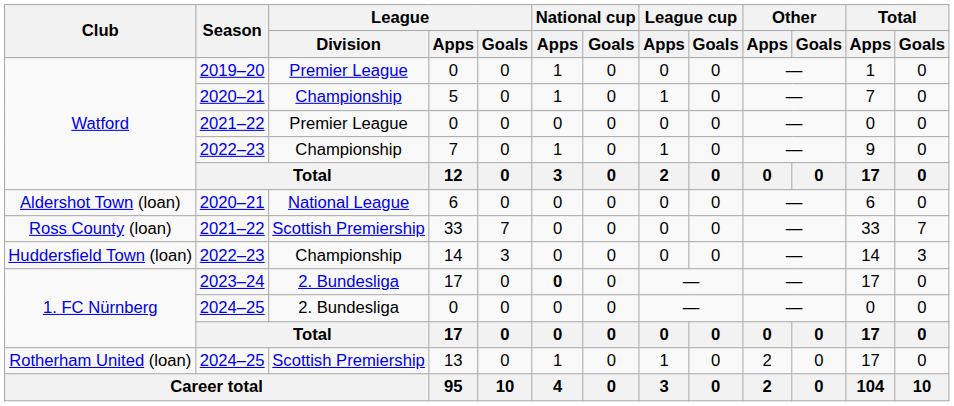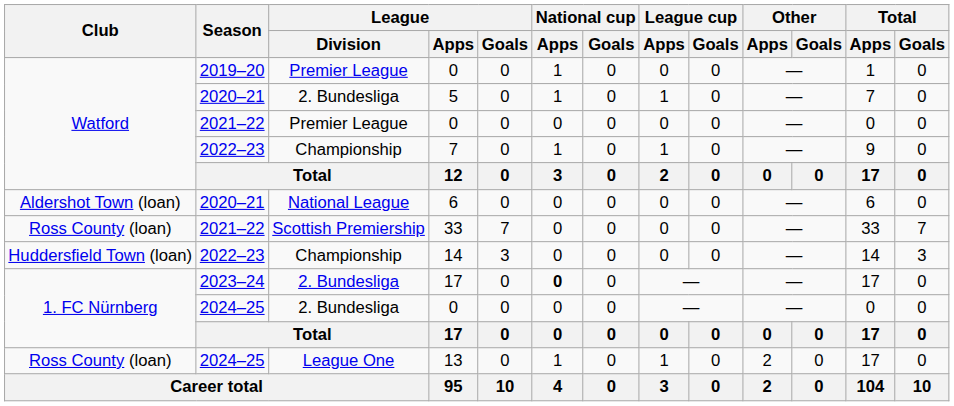 <table class="wikitable" style="text-align: center">
 <tr>
 <th rowspan="2">Club</th>
 <th rowspan="2">Season</th>
 <th colspan="3">League</th>
 <th colspan="2">National cup</th>
 <th colspan="2">League cup</th>
 <th colspan="2">Other</th>
 <th colspan="2">Total</th>
 </tr>
 <tr>
 <th>Division</th>
 <th>Apps</th>
 <th>Goals</th>
 <th>Apps</th>
 <th>Goals</th>
 <th>Apps</th>
 <th>Goals</th>
 <th>Apps</th>
 <th>Goals</th>
 <th>Apps</th>
 <th>Goals</th>
 </tr>
 <tr>
 <td rowspan="5"><a href='#'>Watford</a></td>
 <td><a href='#'>2019–20</a></td>
 <td><a href='#'>Premier League</a></td>
 <td>0</td>
 <td>0</td>
 <td>1</td>
 <td>0</td>
 <td>0</td>
 <td>0</td>
 <td colspan="2">—</td>
 <td>1</td>
 <td>0</td>
 </tr>
 <tr>
 <td><a href='#'>2020–21</a></td>
-<td><a href='#'>Championship</a></td>
+<td>2. Bundesliga</td>
 <td>5</td>
 <td>0</td>
 <td>1</td>
 <td>0</td>
 <td>1</td>
 <td>0</td>
 <td colspan="2">—</td>
 <td>7</td>
 <td>0</td>
 </tr>
 <tr>
 <td><a href='#'>2021–22</a></td>
 <td>Premier League</td>
 <td>0</td>
 <td>0</td>
 <td>0</td>
 <td>0</td>
 <td>0</td>
 <td>0</td>
 <td colspan="2">—</td>
 <td>0</td>
 <td>0</td>
 </tr>
 <tr>
 <td><a href='#'>2022–23</a></td>
 <td>Championship</td>
 <td>7</td>
 <td>0</td>
 <td>1</td>
 <td>0</td>
 <td>1</td>
 <td>0</td>
 <td colspan="2">—</td>
 <td>9</td>
 <td>0</td>
 </tr>
 <tr>
 <th colspan="2">Total</th>
 <th>12</th>
 <th>0</th>
 <th>3</th>
 <th>0</th>
 <th>2</th>
 <th>0</th>
 <th>0</th>
 <th>0</th>
 <th>17</th>
 <th>0</th>
 </tr>
 <tr>
 <td><a href='#'>Aldershot Town</a> (loan)</td>
 <td><a href='#'>2020–21</a></td>
 <td><a href='#'>National League</a></td>
 <td>6</td>
 <td>0</td>
 <td>0</td>
 <td>0</td>
 <td>0</td>
 <td>0</td>
 <td colspan="2">—</td>
 <td>6</td>
 <td>0</td>
 </tr>
 <tr>
 <td><a href='#'>Ross County</a> (loan)</td>
 <td><a href='#'>2021–22</a></td>
 <td><a href='#'>Scottish Premiership</a></td>
 <td>33</td>
 <td>7</td>
 <td>0</td>
 <td>0</td>
 <td>0</td>
 <td>0</td>
 <td colspan="2">—</td>
 <td>33</td>
 <td>7</td>
 </tr>
 <tr>
 <td><a href='#'>Huddersfield Town</a> (loan)</td>
 <td><a href='#'>2022–23</a></td>
 <td>Championship</td>
 <td>14</td>
 <td>3</td>
 <td>0</td>
 <td>0</td>
 <td>0</td>
 <td>0</td>
 <td colspan="2">—</td>
 <td>14</td>
 <td>3</td>
 </tr>
 <tr>
 <td rowspan="3"><a href='#'>1. FC Nürnberg</a></td>
 <td><a href='#'>2023–24</a></td>
 <td><a href='#'>2. Bundesliga</a></td>
 <td>17</td>
 <td>0</td>
 <td><strong>0</strong></td>
 <td>0</td>
 <td colspan="2">—</td>
 <td colspan="2">—</td>
 <td>17</td>
 <td>0</td>
 </tr>
 <tr>
 <td><a href='#'>2024–25</a></td>
 <td>2. Bundesliga</td>
 <td>0</td>
 <td>0</td>
 <td>0</td>
 <td>0</td>
 <td colspan="2">—</td>
 <td colspan="2">—</td>
 <td>0</td>
 <td>0</td>
 </tr>
 <tr>
 <th colspan="2">Total</th>
 <th>17</th>
 <th>0</th>
 <th>0</th>
 <th>0</th>
 <th>0</th>
 <th>0</th>
 <th>0</th>
 <th>0</th>
 <th>17</th>
 <th>0</th>
 </tr>
 <tr>
-<td><a href='#'>Rotherham United</a> (loan)</td>
+<td><a href='#'>Ross County</a> (loan)</td>
 <td><a href='#'>2024–25</a></td>
-<td><a href='#'>Scottish Premiership</a></td>
+<td><a href='#'>League One</a></td>
 <td>13</td>
 <td>0</td>
 <td>1</td>
 <td>0</td>
 <td>1</td>
 <td>0</td>
 <td>2</td>
 <td>0</td>
 <td>17</td>
 <td>0</td>
 </tr>
 <tr>
 <th colspan="3">Career total</th>
 <th>95</th>
 <th>10</th>
 <th>4</th>
 <th>0</th>
 <th>3</th>
 <th>0</th>
 <th>2</th>
 <th>0</th>
 <th>104</th>
 <th>10</th>
 </tr>
 </table>
